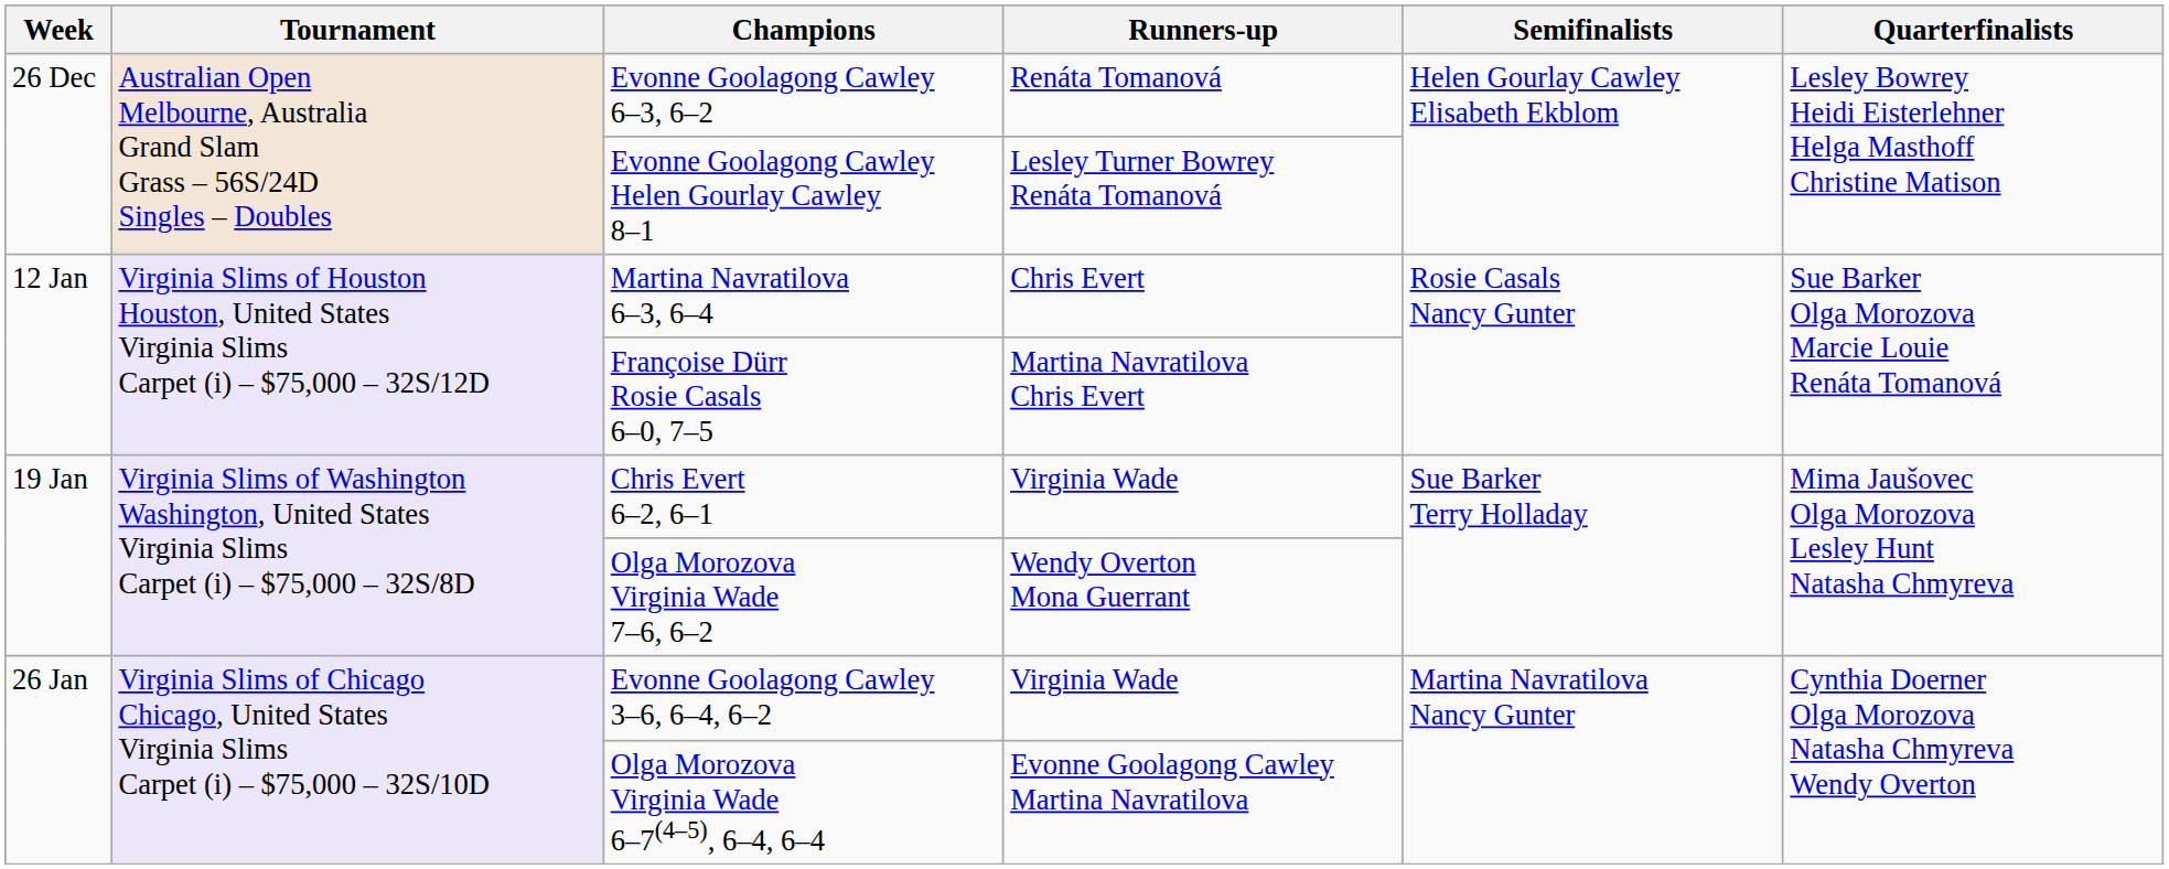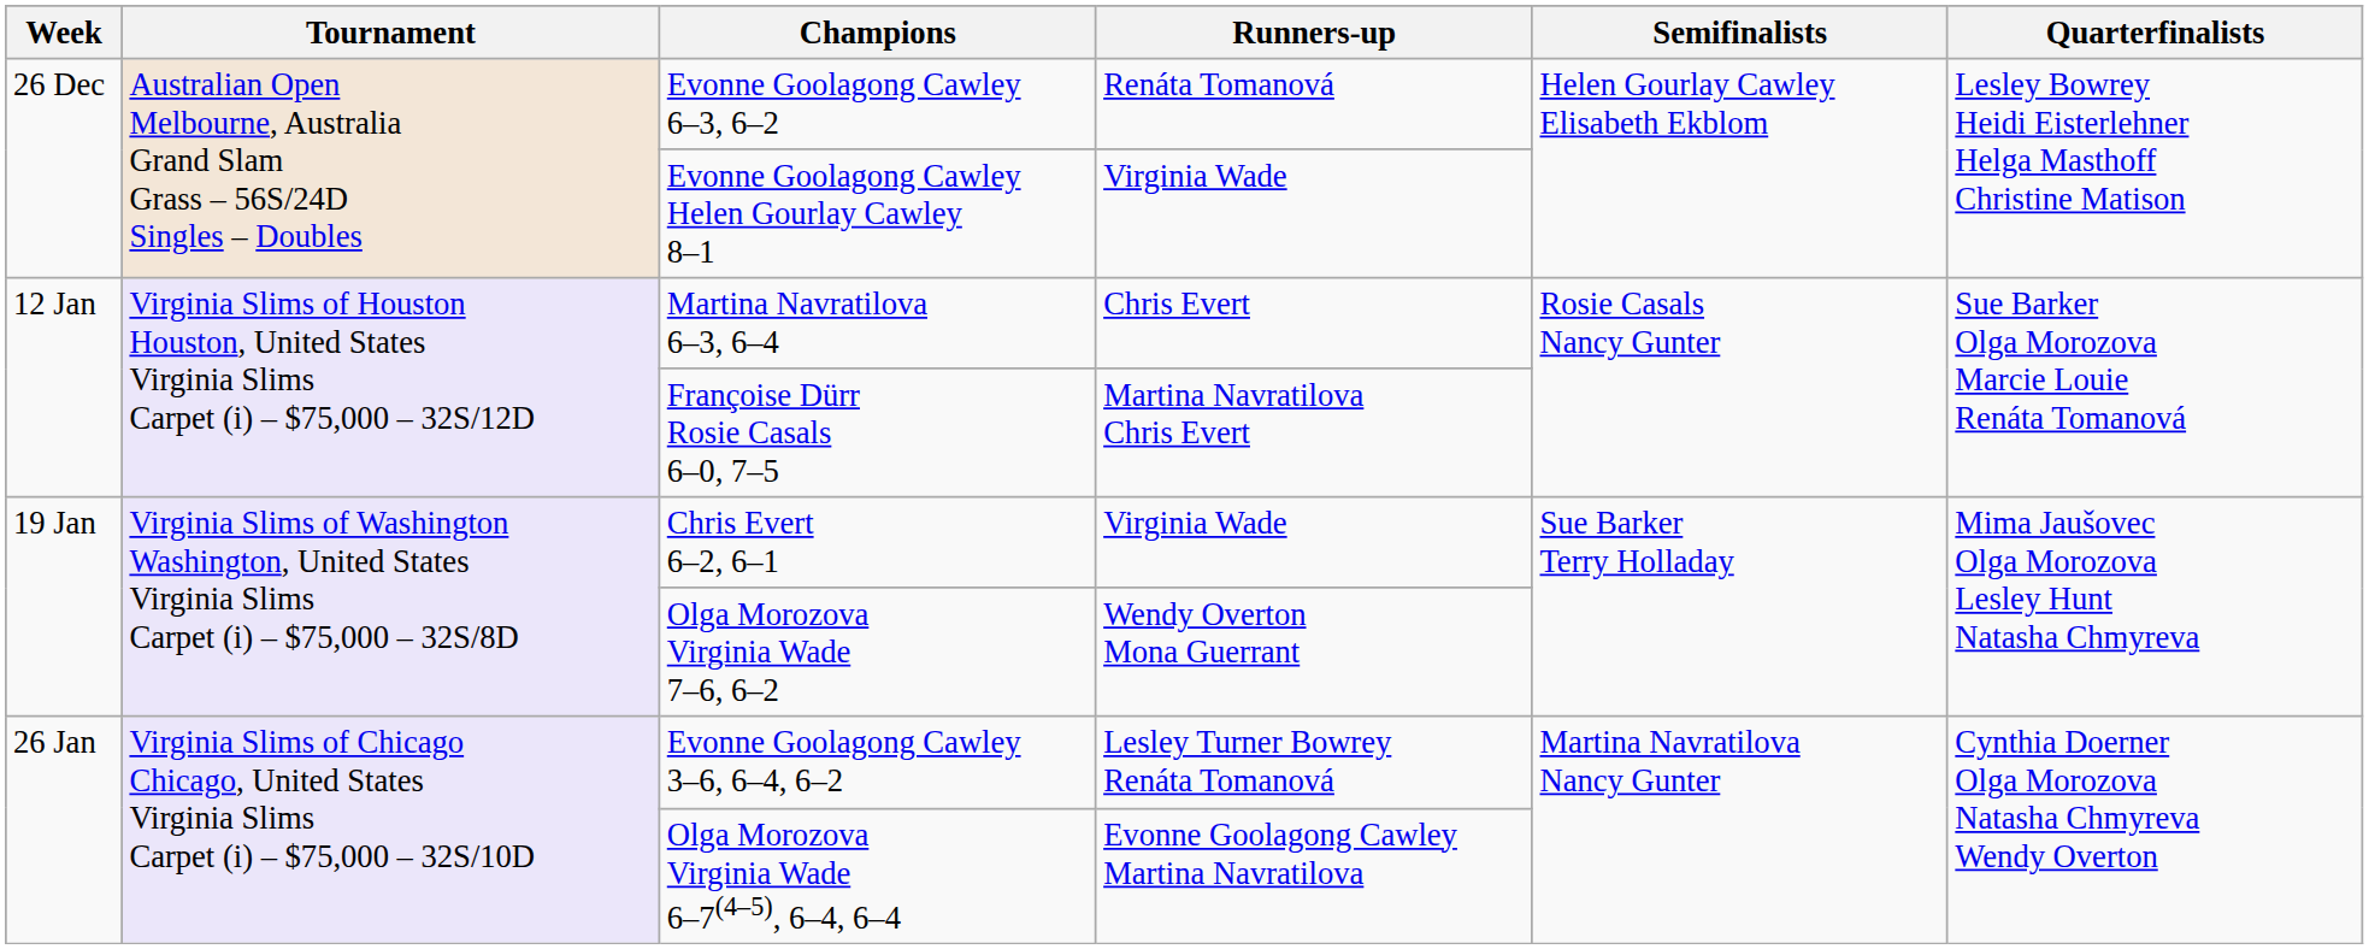 <table class=wikitable style=font-size:95%>
 <tr>
 <th style="width:48px;">Week</th>
 <th style="width:248px;">Tournament</th>
 <th style="width:200px;">Champions</th>
 <th style="width:200px;">Runners-up</th>
 <th style="width:190px;">Semifinalists</th>
 <th style="width:190px;">Quarterfinalists</th>
 </tr>
 <tr valign=top>
 <td rowspan=2>26 Dec</td>
 <td style="background:#F3E6D7;" rowspan="2"><a href='#'>Australian Open</a><br> <a href='#'>Melbourne</a>, Australia<br>Grand Slam<br>Grass – 56S/24D<br><a href='#'>Singles</a> – <a href='#'>Doubles</a></td>
 <td> <a href='#'>Evonne Goolagong Cawley</a><br>6–3, 6–2</td>
 <td> <a href='#'>Renáta Tomanová</a></td>
 <td rowspan=2> <a href='#'>Helen Gourlay Cawley</a><br> <a href='#'>Elisabeth Ekblom</a></td>
 <td rowspan=2> <a href='#'>Lesley Bowrey</a><br> <a href='#'>Heidi Eisterlehner</a><br> <a href='#'>Helga Masthoff</a><br> <a href='#'>Christine Matison</a></td>
 </tr>
 <tr valign=top>
 <td> <a href='#'>Evonne Goolagong Cawley</a> <br>  <a href='#'>Helen Gourlay Cawley</a><br>8–1</td>
-<td> <a href='#'>Lesley Turner Bowrey</a> <br>  <a href='#'>Renáta Tomanová</a></td>
+<td> <a href='#'>Virginia Wade</a></td>
 </tr>
 <tr valign=top>
 <td rowspan=2>12 Jan</td>
 <td style="background:#ebe6fa;" rowspan="2"><a href='#'>Virginia Slims of Houston</a><br> <a href='#'>Houston</a>, United States<br>Virginia Slims<br>Carpet (i) – $75,000 – 32S/12D</td>
 <td> <a href='#'>Martina Navratilova</a><br>6–3, 6–4</td>
 <td> <a href='#'>Chris Evert</a></td>
 <td rowspan=2> <a href='#'>Rosie Casals</a> <br>  <a href='#'>Nancy Gunter</a></td>
 <td rowspan=2> <a href='#'>Sue Barker</a><br> <a href='#'>Olga Morozova</a><br> <a href='#'>Marcie Louie</a><br>  <a href='#'>Renáta Tomanová</a></td>
 </tr>
 <tr valign=top>
 <td> <a href='#'>Françoise Dürr</a> <br>  <a href='#'>Rosie Casals</a><br> 6–0, 7–5</td>
 <td> <a href='#'>Martina Navratilova</a><br>  <a href='#'>Chris Evert</a></td>
 </tr>
 <tr valign=top>
 <td rowspan=2>19 Jan</td>
 <td style="background:#ebe6fa;" rowspan="2"><a href='#'>Virginia Slims of Washington</a><br> <a href='#'>Washington</a>, United States<br>Virginia Slims<br>Carpet (i) – $75,000 – 32S/8D</td>
 <td> <a href='#'>Chris Evert</a><br>6–2, 6–1</td>
 <td> <a href='#'>Virginia Wade</a></td>
 <td rowspan=2> <a href='#'>Sue Barker</a><br> <a href='#'>Terry Holladay</a></td>
 <td rowspan=2> <a href='#'>Mima Jaušovec</a><br> <a href='#'>Olga Morozova</a><br> <a href='#'>Lesley Hunt</a><br>  <a href='#'>Natasha Chmyreva</a></td>
 </tr>
 <tr valign=top>
 <td> <a href='#'>Olga Morozova</a><br>  <a href='#'>Virginia Wade</a><br> 7–6, 6–2</td>
 <td> <a href='#'>Wendy Overton</a><br>  <a href='#'>Mona Guerrant</a></td>
 </tr>
 <tr valign=top>
 <td rowspan=2>26 Jan</td>
 <td style="background:#ebe6fa;" rowspan="2"><a href='#'>Virginia Slims of Chicago</a><br> <a href='#'>Chicago</a>, United States<br>Virginia Slims<br>Carpet (i) – $75,000 – 32S/10D</td>
 <td> <a href='#'>Evonne Goolagong Cawley</a><br>3–6, 6–4, 6–2</td>
-<td> <a href='#'>Virginia Wade</a></td>
+<td> <a href='#'>Lesley Turner Bowrey</a> <br>  <a href='#'>Renáta Tomanová</a></td>
 <td rowspan=2> <a href='#'>Martina Navratilova</a><br> <a href='#'>Nancy Gunter</a></td>
 <td rowspan=2> <a href='#'>Cynthia Doerner</a><br> <a href='#'>Olga Morozova</a><br> <a href='#'>Natasha Chmyreva</a><br> <a href='#'>Wendy Overton</a></td>
 </tr>
 <tr valign=top>
 <td> <a href='#'>Olga Morozova</a><br>  <a href='#'>Virginia Wade</a><br>6–7<sup>(4–5)</sup>, 6–4, 6–4</td>
 <td> <a href='#'>Evonne Goolagong Cawley</a><br>  <a href='#'>Martina Navratilova</a></td>
 </tr>
 </table>
